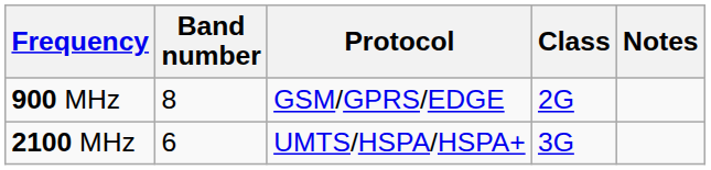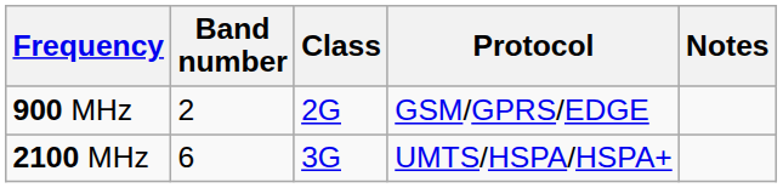 <table class="wikitable sortable">
 <tr>
 <th><a href='#'>Frequency</a></th>
 <th>Band <br> number</th>
+<th>Class</th>
 <th>Protocol</th>
-<th>Class</th>
 <th>Notes</th>
 </tr>
 <tr>
 <td><strong>900</strong> MHz</td>
-<td>8</td>
+<td>2</td>
+<td><a href='#'>2G</a></td>
 <td><a href='#'>GSM</a>/<a href='#'>GPRS</a>/<a href='#'>EDGE</a></td>
-<td><a href='#'>2G</a></td>
 <td></td>
 </tr>
 <tr>
 <td><strong>2100</strong> MHz</td>
 <td>6</td>
+<td><a href='#'>3G</a></td>
 <td><a href='#'>UMTS</a>/<a href='#'>HSPA</a>/<a href='#'>HSPA+</a></td>
-<td><a href='#'>3G</a></td>
 <td></td>
 </tr>
 </table>
